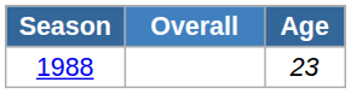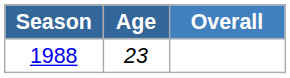 <table class="wikitable" style="font-size:95%; text-align:center; border:grey solid 1px; border-collapse:collapse; background:#ffffff;">
 <tr>
 <th style="background-color:#369; color:white; width:60px;"> Season </th>
+<th style="background-color:#369; color:white; width:40px;"> Age </th>
 <th style="background-color:#4180be; color:white; width:75px;">Overall</th>
-<th style="background-color:#369; color:white; width:40px;"> Age </th>
 </tr>
 <tr>
 <td><a href='#'>1988</a></td>
+<td><em>23</em></td>
 <td></td>
-<td><em>23</em></td>
 </tr>
 </table>
